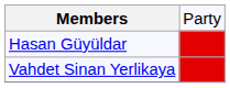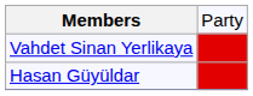 <table class=wikitable style="border:1px solid #8888aa; background-color:#f7f8ff; padding:0px; font-size:90%;">
 <tr>
 <th>Members</th>
 <td>Party</td>
 </tr>
 <tr>
-<td><a href='#'>Hasan Güyüldar</a></td>
+<td><a href='#'>Vahdet Sinan Yerlikaya</a></td>
 <td style="background: #e30000"></td>
 </tr>
 <tr>
-<td><a href='#'>Vahdet Sinan Yerlikaya</a></td>
+<td><a href='#'>Hasan Güyüldar</a></td>
 <td style="background: #e30000"></td>
 </tr>
 <tr>
 </tr>
 </table>
